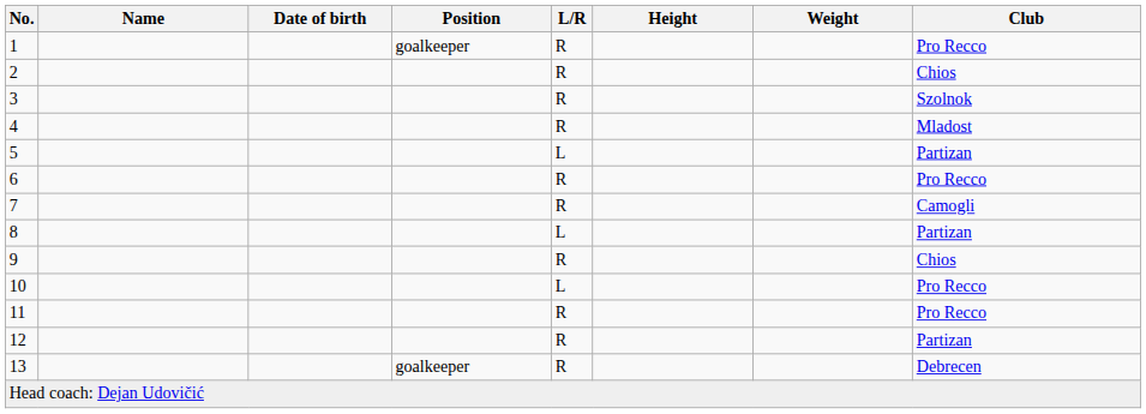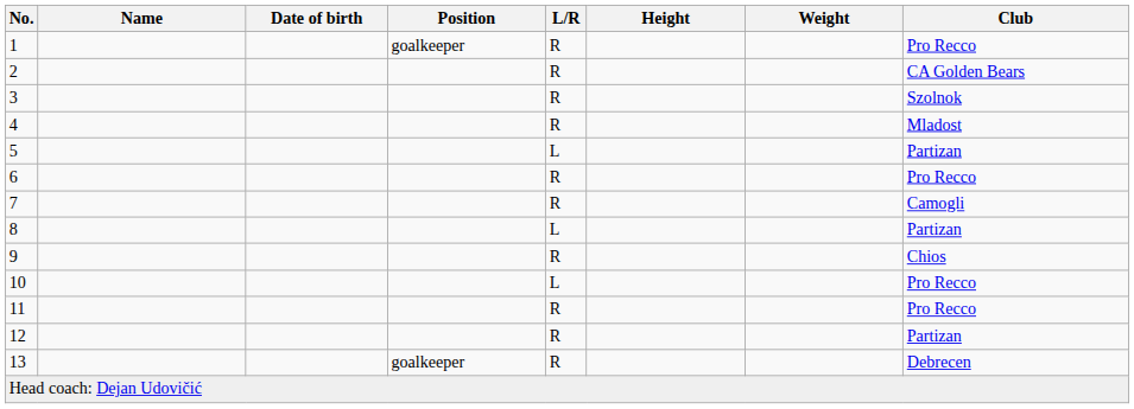 <table class=wikitable sortable style=font-size:100%; text-align:center;>
 <tr>
 <th>No.</th>
 <th style=width:12em>Name</th>
 <th style=width:8em>Date of birth</th>
 <th style=width:9em>Position</th>
 <th style=width:2em>L/R</th>
 <th style=width:9em>Height</th>
 <th style=width:9em>Weight</th>
 <th style=width:13em>Club</th>
 </tr>
 <tr>
 <td>1</td>
 <td align=left></td>
 <td></td>
 <td>goalkeeper</td>
 <td>R</td>
 <td></td>
 <td></td>
 <td> <a href='#'>Pro Recco</a></td>
 </tr>
 <tr>
 <td>2</td>
 <td align=left></td>
 <td></td>
 <td></td>
 <td>R</td>
 <td></td>
 <td></td>
-<td> <a href='#'>Chios</a></td>
+<td> <a href='#'>CA Golden Bears</a></td>
 </tr>
 <tr>
 <td>3</td>
 <td align=left></td>
 <td></td>
 <td></td>
 <td>R</td>
 <td></td>
 <td></td>
 <td> <a href='#'>Szolnok</a></td>
 </tr>
 <tr>
 <td>4</td>
 <td align=left></td>
 <td></td>
 <td></td>
 <td>R</td>
 <td></td>
 <td></td>
 <td> <a href='#'>Mladost</a></td>
 </tr>
 <tr>
 <td>5</td>
 <td align=left></td>
 <td></td>
 <td></td>
 <td>L</td>
 <td></td>
 <td></td>
 <td> <a href='#'>Partizan</a></td>
 </tr>
 <tr>
 <td>6</td>
 <td align=left></td>
 <td></td>
 <td></td>
 <td>R</td>
 <td></td>
 <td></td>
 <td> <a href='#'>Pro Recco</a></td>
 </tr>
 <tr>
 <td>7</td>
 <td align=left></td>
 <td></td>
 <td></td>
 <td>R</td>
 <td></td>
 <td></td>
 <td> <a href='#'>Camogli</a></td>
 </tr>
 <tr>
 <td>8</td>
 <td align=left></td>
 <td></td>
 <td></td>
 <td>L</td>
 <td></td>
 <td></td>
 <td> <a href='#'>Partizan</a></td>
 </tr>
 <tr>
 <td>9</td>
 <td align=left></td>
 <td></td>
 <td></td>
 <td>R</td>
 <td></td>
 <td></td>
 <td> <a href='#'>Chios</a></td>
 </tr>
 <tr>
 <td>10</td>
 <td align=left></td>
 <td></td>
 <td></td>
 <td>L</td>
 <td></td>
 <td></td>
 <td> <a href='#'>Pro Recco</a></td>
 </tr>
 <tr>
 <td>11</td>
 <td align=left></td>
 <td></td>
 <td></td>
 <td>R</td>
 <td></td>
 <td></td>
 <td> <a href='#'>Pro Recco</a></td>
 </tr>
 <tr>
 <td>12</td>
 <td align=left></td>
 <td></td>
 <td></td>
 <td>R</td>
 <td></td>
 <td></td>
 <td> <a href='#'>Partizan</a></td>
 </tr>
 <tr>
 <td>13</td>
 <td align=left></td>
 <td></td>
 <td>goalkeeper</td>
 <td>R</td>
 <td></td>
 <td></td>
 <td> <a href='#'>Debrecen</a></td>
 </tr>
 <tr style="background:#efefef;">
 <td colspan="8" style="text-align:left;">Head coach: <a href='#'>Dejan Udovičić</a></td>
 </tr>
 </table>
